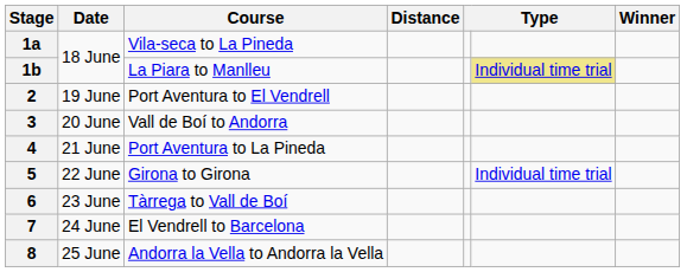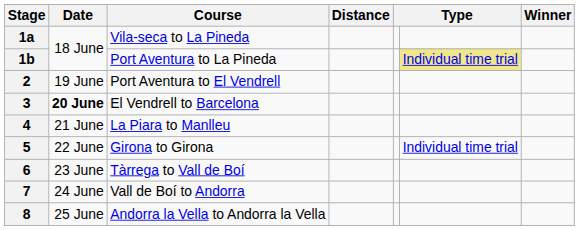 <table class="wikitable">
 <tr>
 <th scope="col">Stage</th>
 <th scope="col">Date</th>
 <th scope="col">Course</th>
 <th scope="col">Distance</th>
 <th scope="col" colspan="2">Type</th>
 <th scope="col">Winner</th>
 </tr>
 <tr>
 <th scope="row">1a</th>
 <td style="text-align:right;" rowspan=2>18 June</td>
 <td><a href='#'>Vila-seca</a> to <a href='#'>La Pineda</a></td>
 <td></td>
 <td></td>
 <td></td>
 <td></td>
 </tr>
 <tr>
 <th scope="row">1b</th>
-<td><a href='#'>La Piara</a> to <a href='#'>Manlleu</a></td>
+<td><a href='#'>Port Aventura</a> to La Pineda</td>
 <td></td>
 <td></td>
 <td style="background: khaki;"><a href='#'>Individual time trial</a></td>
 <td></td>
 </tr>
 <tr>
 <th scope="row">2</th>
 <td style="text-align:right;">19 June</td>
 <td>Port Aventura to <a href='#'>El Vendrell</a></td>
 <td></td>
 <td></td>
 <td></td>
 <td></td>
 </tr>
 <tr>
 <th scope="row">3</th>
-<td style="text-align:right;">20 June</td>
-<td>Vall de Boí to <a href='#'>Andorra</a></td>
+<td style="text-align:right;"><strong>20 June</strong></td>
+<td>El Vendrell to <a href='#'>Barcelona</a></td>
 <td></td>
 <td></td>
 <td></td>
 <td></td>
 </tr>
 <tr>
 <th scope="row">4</th>
 <td style="text-align:right;">21 June</td>
-<td><a href='#'>Port Aventura</a> to La Pineda</td>
+<td><a href='#'>La Piara</a> to <a href='#'>Manlleu</a></td>
 <td></td>
 <td></td>
 <td></td>
 <td></td>
 </tr>
 <tr>
 <th scope="row">5</th>
 <td style="text-align:right;">22 June</td>
 <td><a href='#'>Girona</a> to Girona</td>
 <td></td>
 <td></td>
 <td><a href='#'>Individual time trial</a></td>
 <td></td>
 </tr>
 <tr>
 <th scope="row">6</th>
 <td style="text-align:right;">23 June</td>
 <td><a href='#'>Tàrrega</a> to <a href='#'>Vall de Boí</a></td>
 <td></td>
 <td></td>
 <td></td>
 <td></td>
 </tr>
 <tr>
 <th scope="row">7</th>
 <td style="text-align:right;">24 June</td>
-<td>El Vendrell to <a href='#'>Barcelona</a></td>
+<td>Vall de Boí to <a href='#'>Andorra</a></td>
 <td></td>
 <td></td>
 <td></td>
 <td></td>
 </tr>
 <tr>
 <th scope="row">8</th>
 <td style="text-align:right;">25 June</td>
 <td><a href='#'>Andorra la Vella</a> to Andorra la Vella</td>
 <td></td>
 <td></td>
 <td></td>
 <td></td>
 </tr>
 </table>
